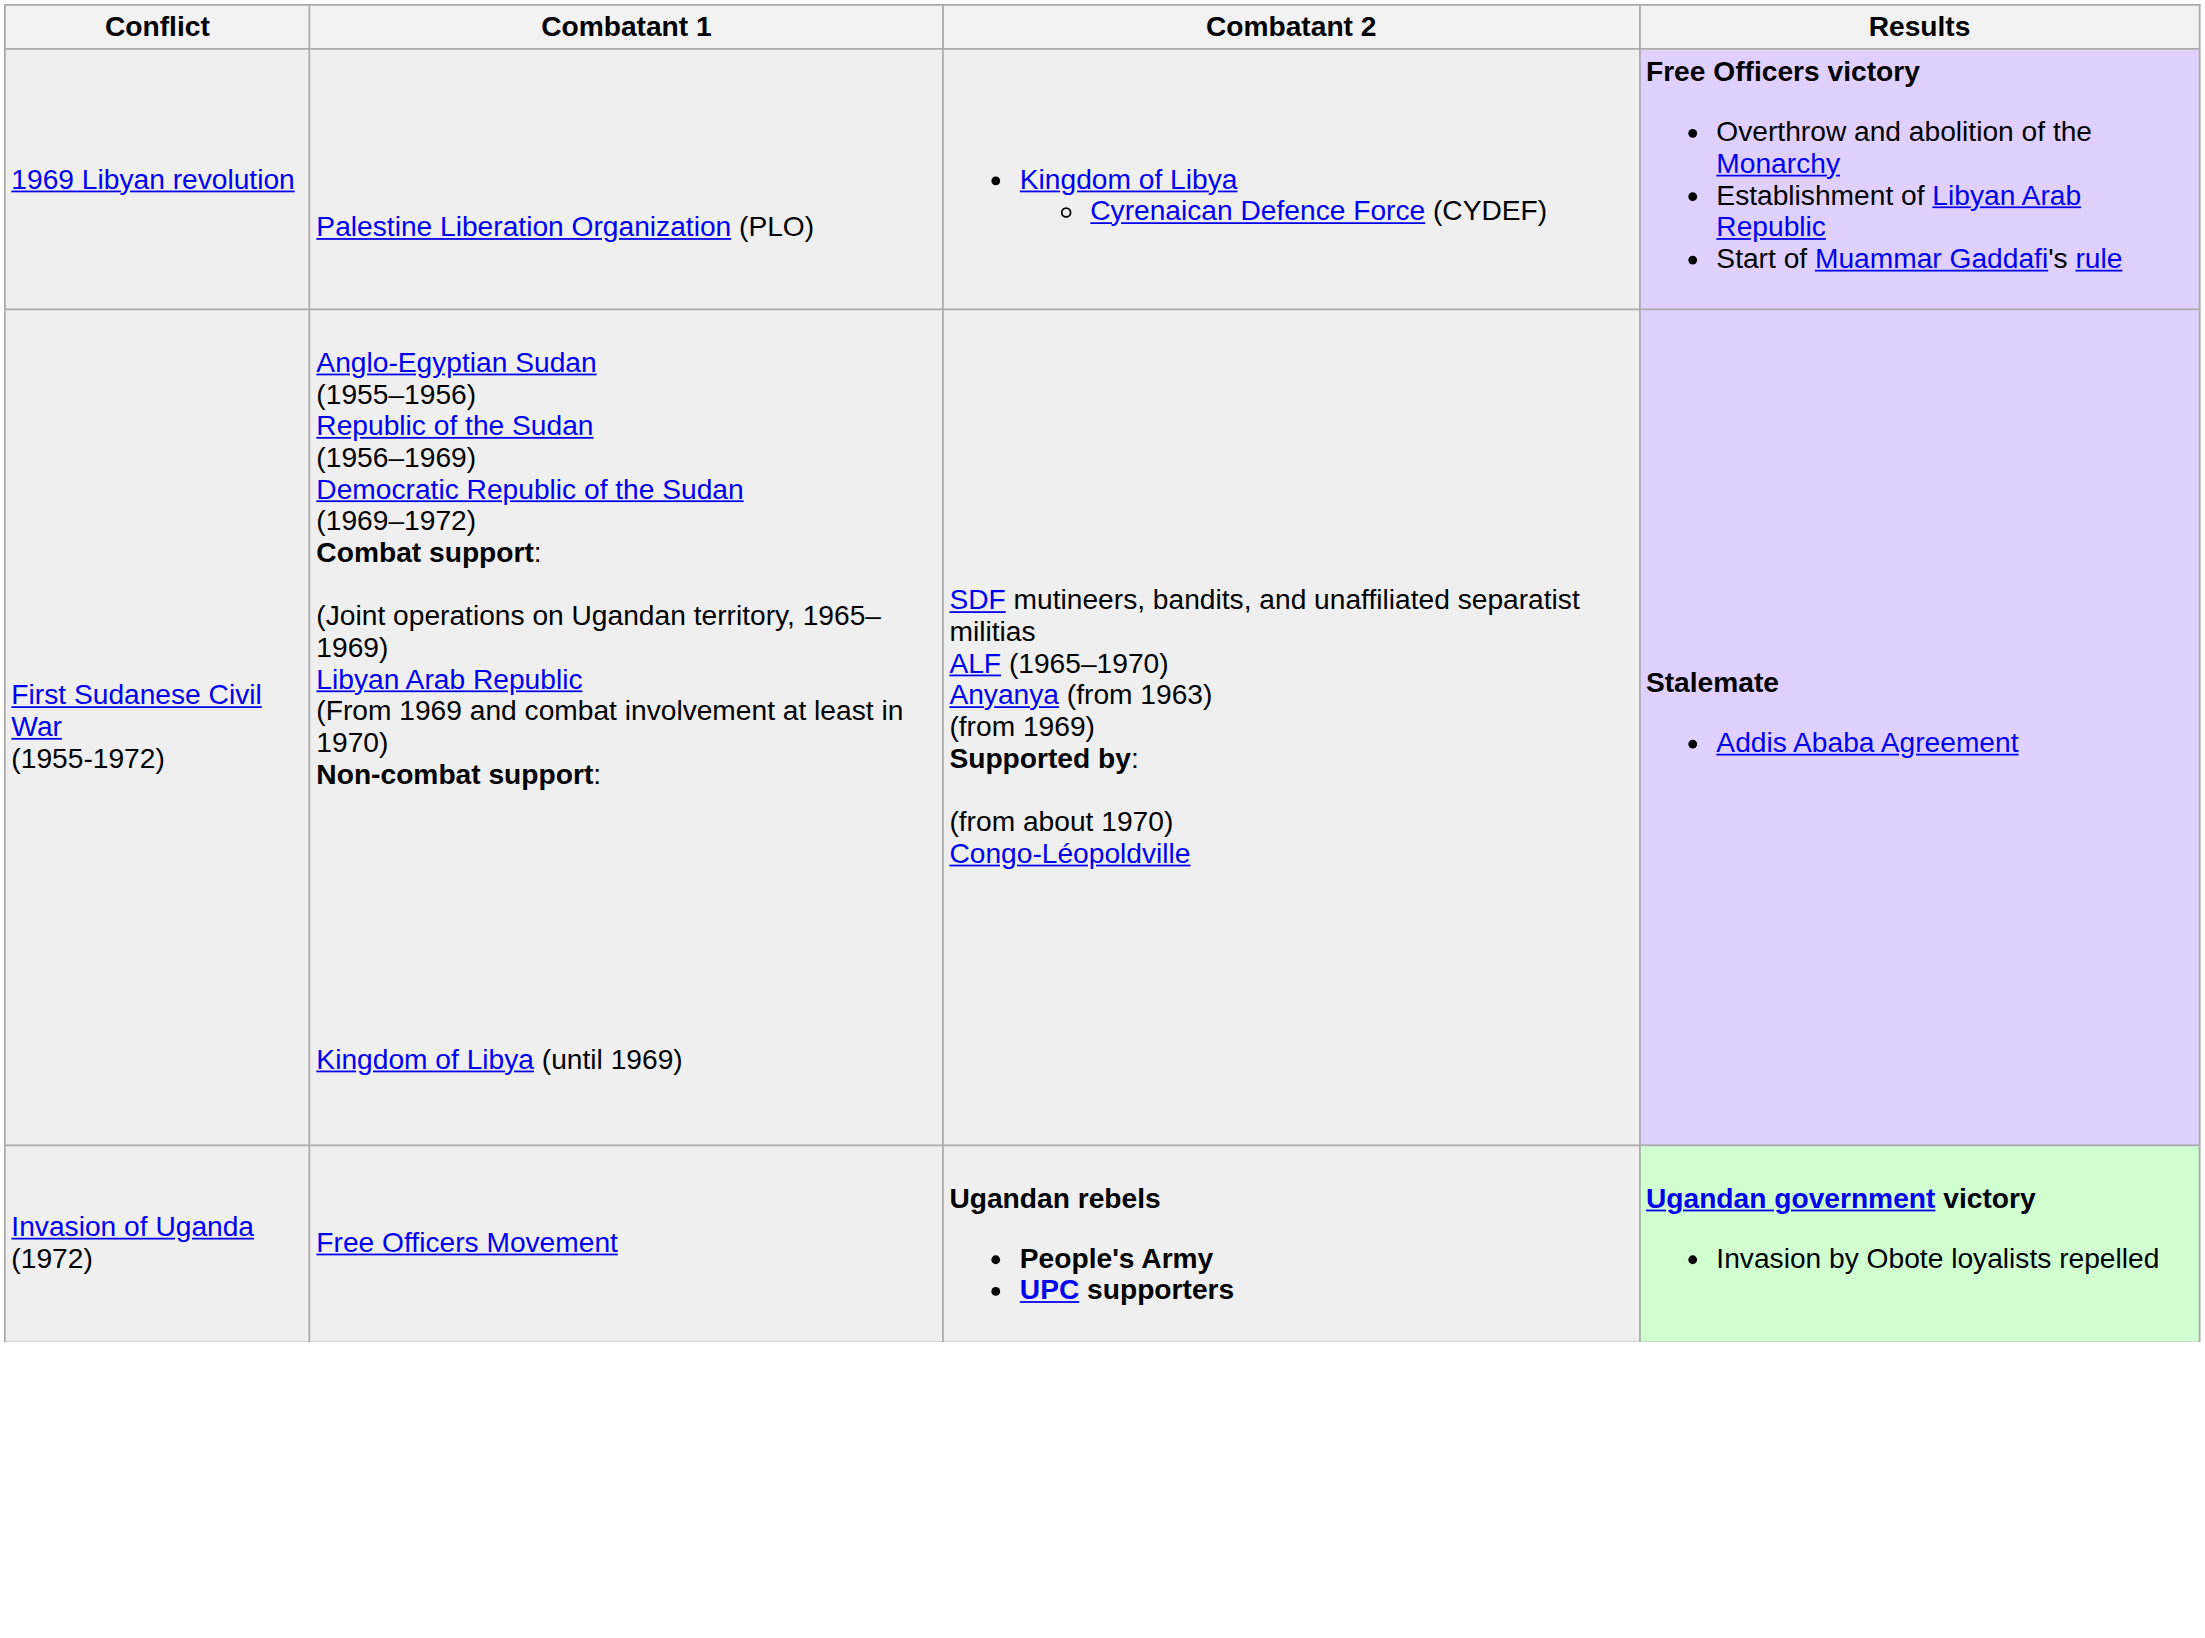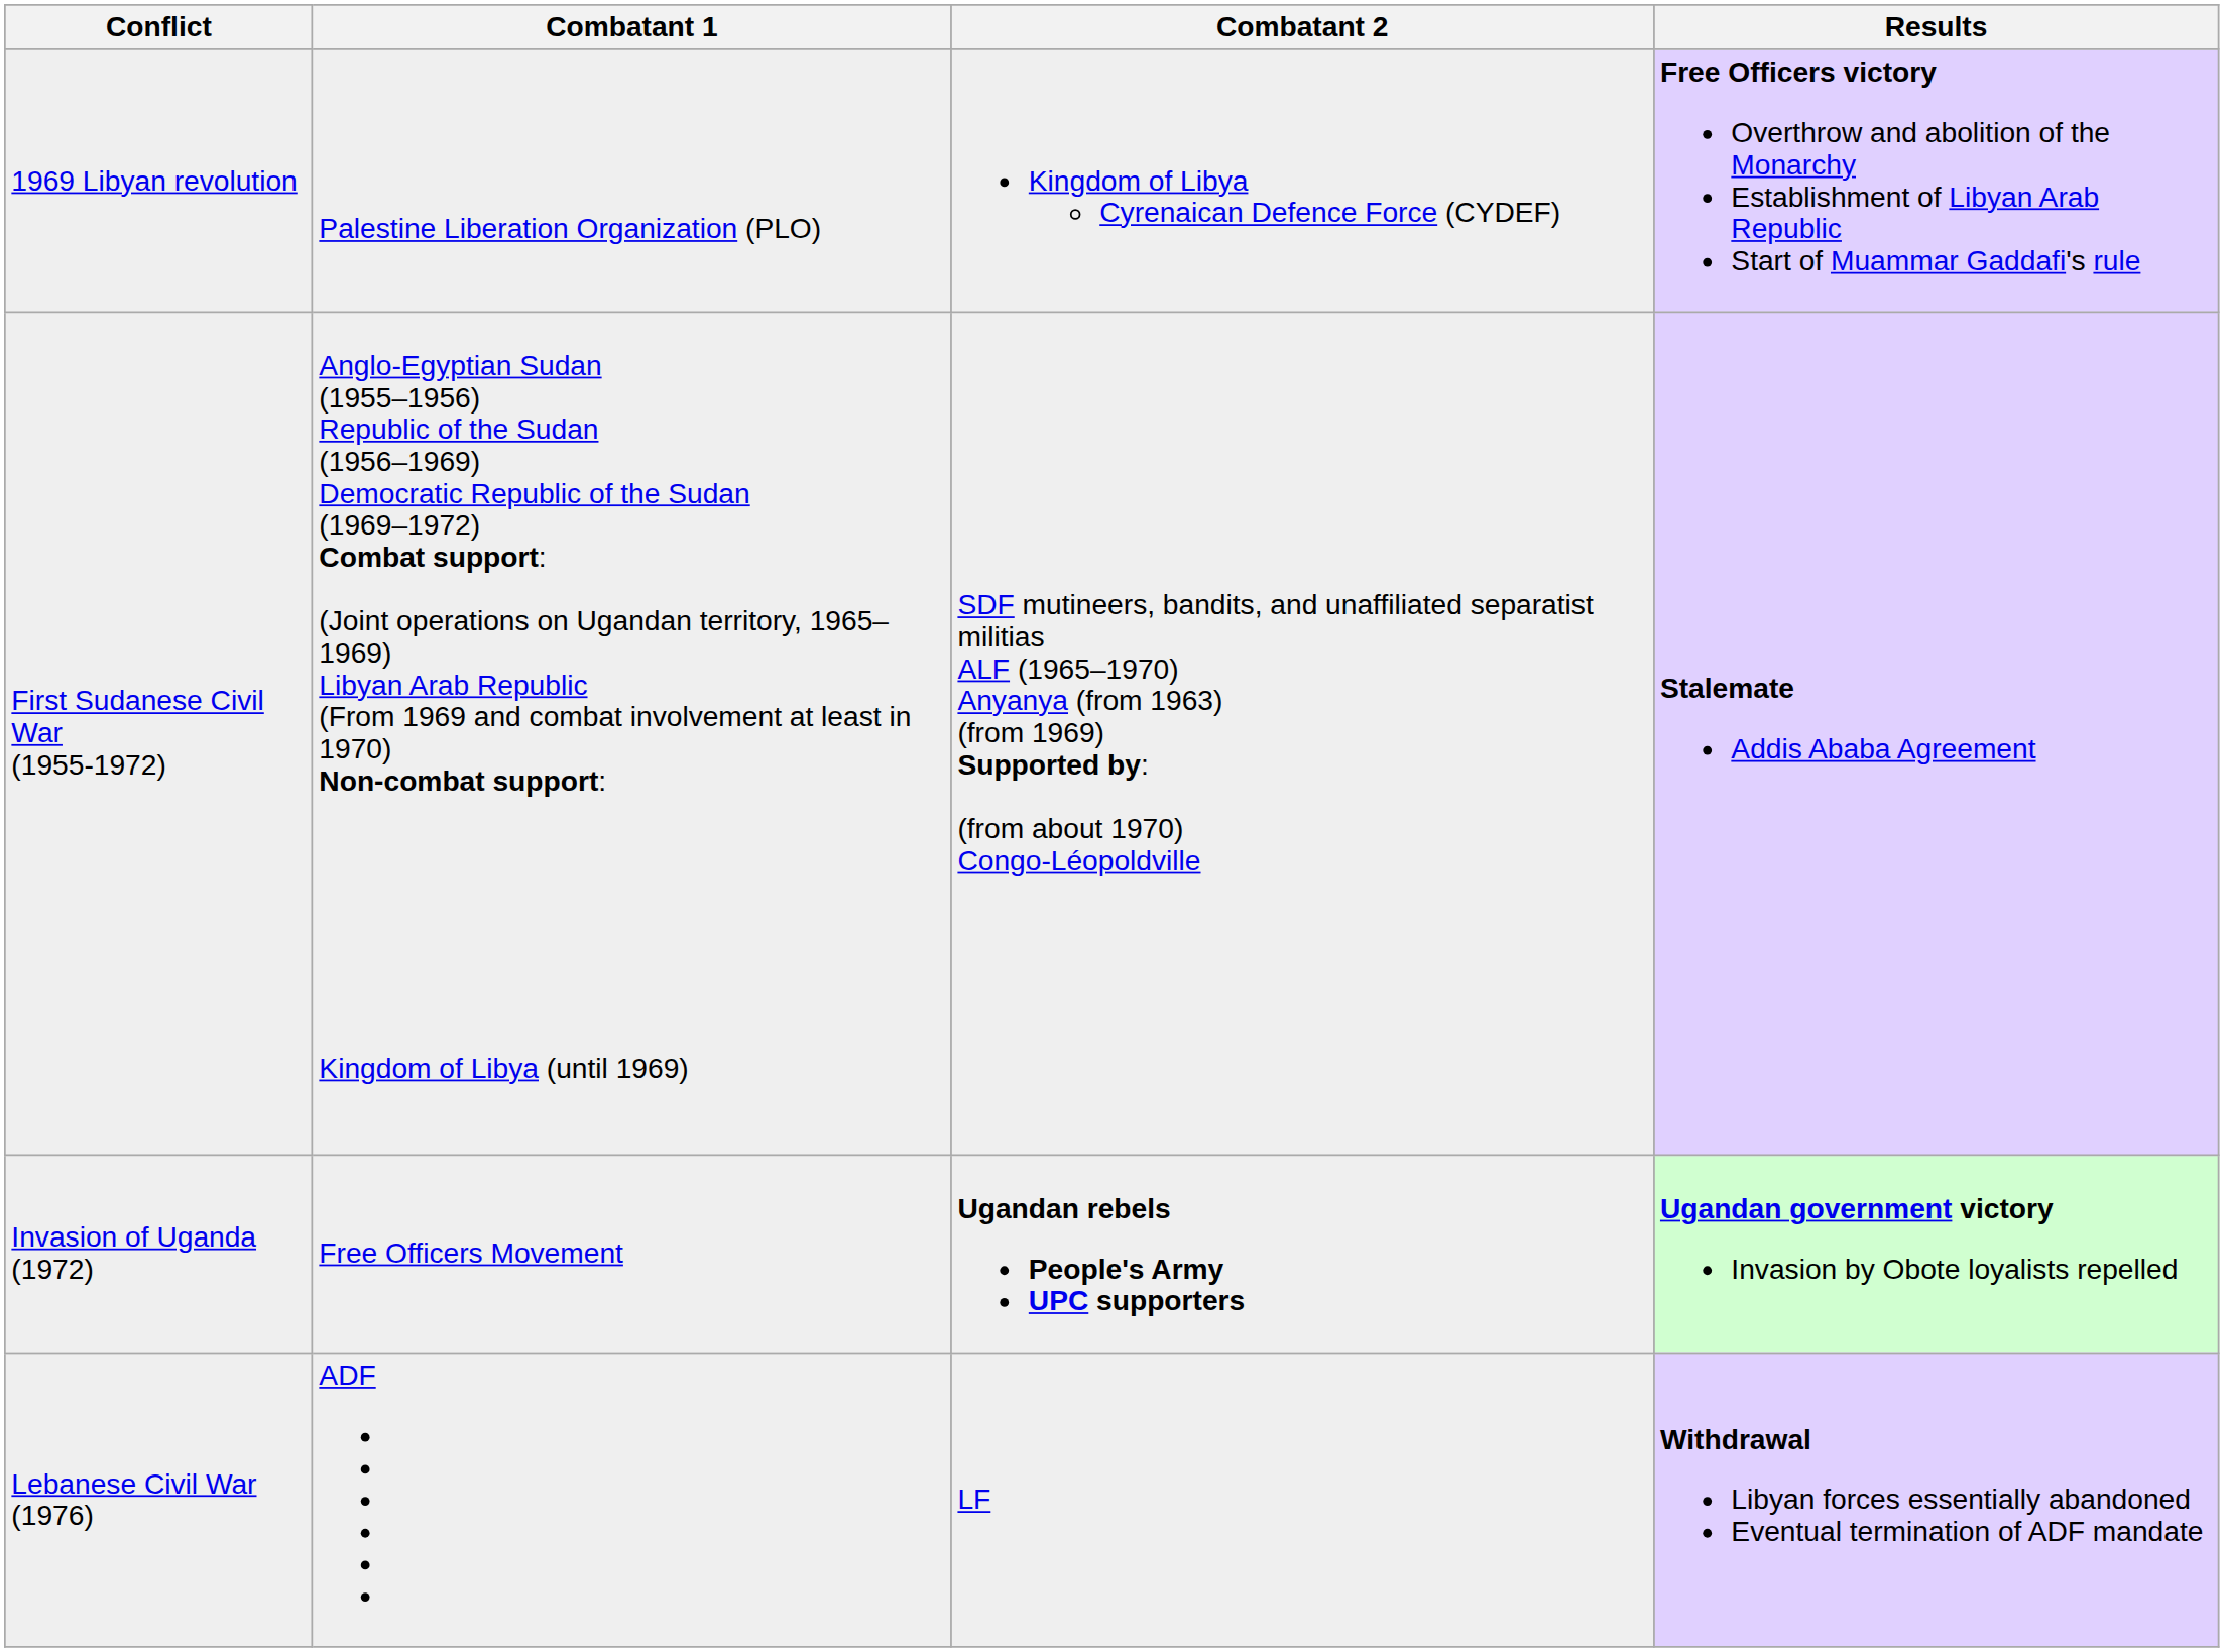 <table class="wikitable">
 <tr>
 <th rowspan="1">Conflict</th>
 <th rowspan="1">Combatant 1</th>
 <th rowspan="1">Combatant 2</th>
 <th rowspan="1">Results</th>
 </tr>
 <tr>
 <td style="background:#efefef"><a href='#'>1969 Libyan revolution</a></td>
 <td style="background:#efefef"><br><br><br> <a href='#'>Palestine Liberation Organization</a> (PLO)</td>
 <td style="background:#efefef"><br><ul><li> <a href='#'>Kingdom of Libya</a><ul><li> <a href='#'>Cyrenaican Defence Force</a> (CYDEF)</li></ul></li></ul></td>
 <td style="background:#E0D0FF"><strong>Free Officers victory</strong><br><ul><li>Overthrow and abolition of the <a href='#'>Monarchy</a></li><li>Establishment of <a href='#'>Libyan Arab Republic</a></li><li>Start of <a href='#'>Muammar Gaddafi</a>'s <a href='#'>rule</a></li></ul></td>
 </tr>
 <tr>
 <td style="background:#efefef"><a href='#'>First Sudanese Civil War</a><br>(1955-1972)</td>
 <td style="background:#efefef"><br> <a href='#'>Anglo-Egyptian Sudan</a><br>(1955–1956)<br> <a href='#'>Republic of the Sudan</a><br>(1956–1969)<br> <a href='#'>Democratic Republic of the Sudan</a><br>(1969–1972)<br><strong>Combat support</strong>:<br><br>(Joint operations on Ugandan territory, 1965–1969)<br> <a href='#'>Libyan Arab Republic</a><br>(From 1969 and combat involvement at least in 1970)<br><strong>Non-combat support</strong>:<br><br><br><br><br><br><br><br><br> <a href='#'>Kingdom of Libya</a> (until 1969)<br><br><br></td>
 <td style="background:#efefef"><br> <a href='#'>SDF</a> mutineers, bandits, and unaffiliated separatist militias<br> <a href='#'>ALF</a> (1965–1970)<br> <a href='#'>Anyanya</a> (from 1963)<br> (from 1969) <br><strong>Supported by</strong>:<br><br> (from about 1970)<br> <a href='#'>Congo-Léopoldville</a><br><br></td>
 <td style="background:#E0D0FF"><strong>Stalemate</strong><br><ul><li><a href='#'>Addis Ababa Agreement</a></li></ul></td>
 </tr>
 <tr>
 <td style="background:#efefef"><a href='#'>Invasion of Uganda</a><br>(1972)</td>
 <td style="background:#efefef"> <a href='#'>Free Officers Movement</a></td>
 <td style="background:#efefef"><strong><br> Ugandan rebels<ul><li>People's Army</li><li><a href='#'>UPC</a> supporters</li></ul></strong></td>
 <td style="background:#D0FFD0"><strong><a href='#'>Ugandan government</a> victory</strong><br><ul><li>Invasion by Obote loyalists repelled</li></ul></td>
 </tr>
+<tr>
+<td style="background:#efefef"><a href='#'>Lebanese Civil War</a><br>(1976)</td>
+<td style="background:#efefef"> <a href='#'>ADF</a><br><ul><li></li><li></li><li></li><li></li><li></li><li></li></ul></td>
+<td style="background:#efefef"> <a href='#'>LF</a></td>
+<td style="background:#E0D0FF"><strong>Withdrawal</strong><br><ul><li>Libyan forces essentially abandoned</li><li>Eventual termination of ADF mandate</li></ul></td>
+</tr>
 </table>
